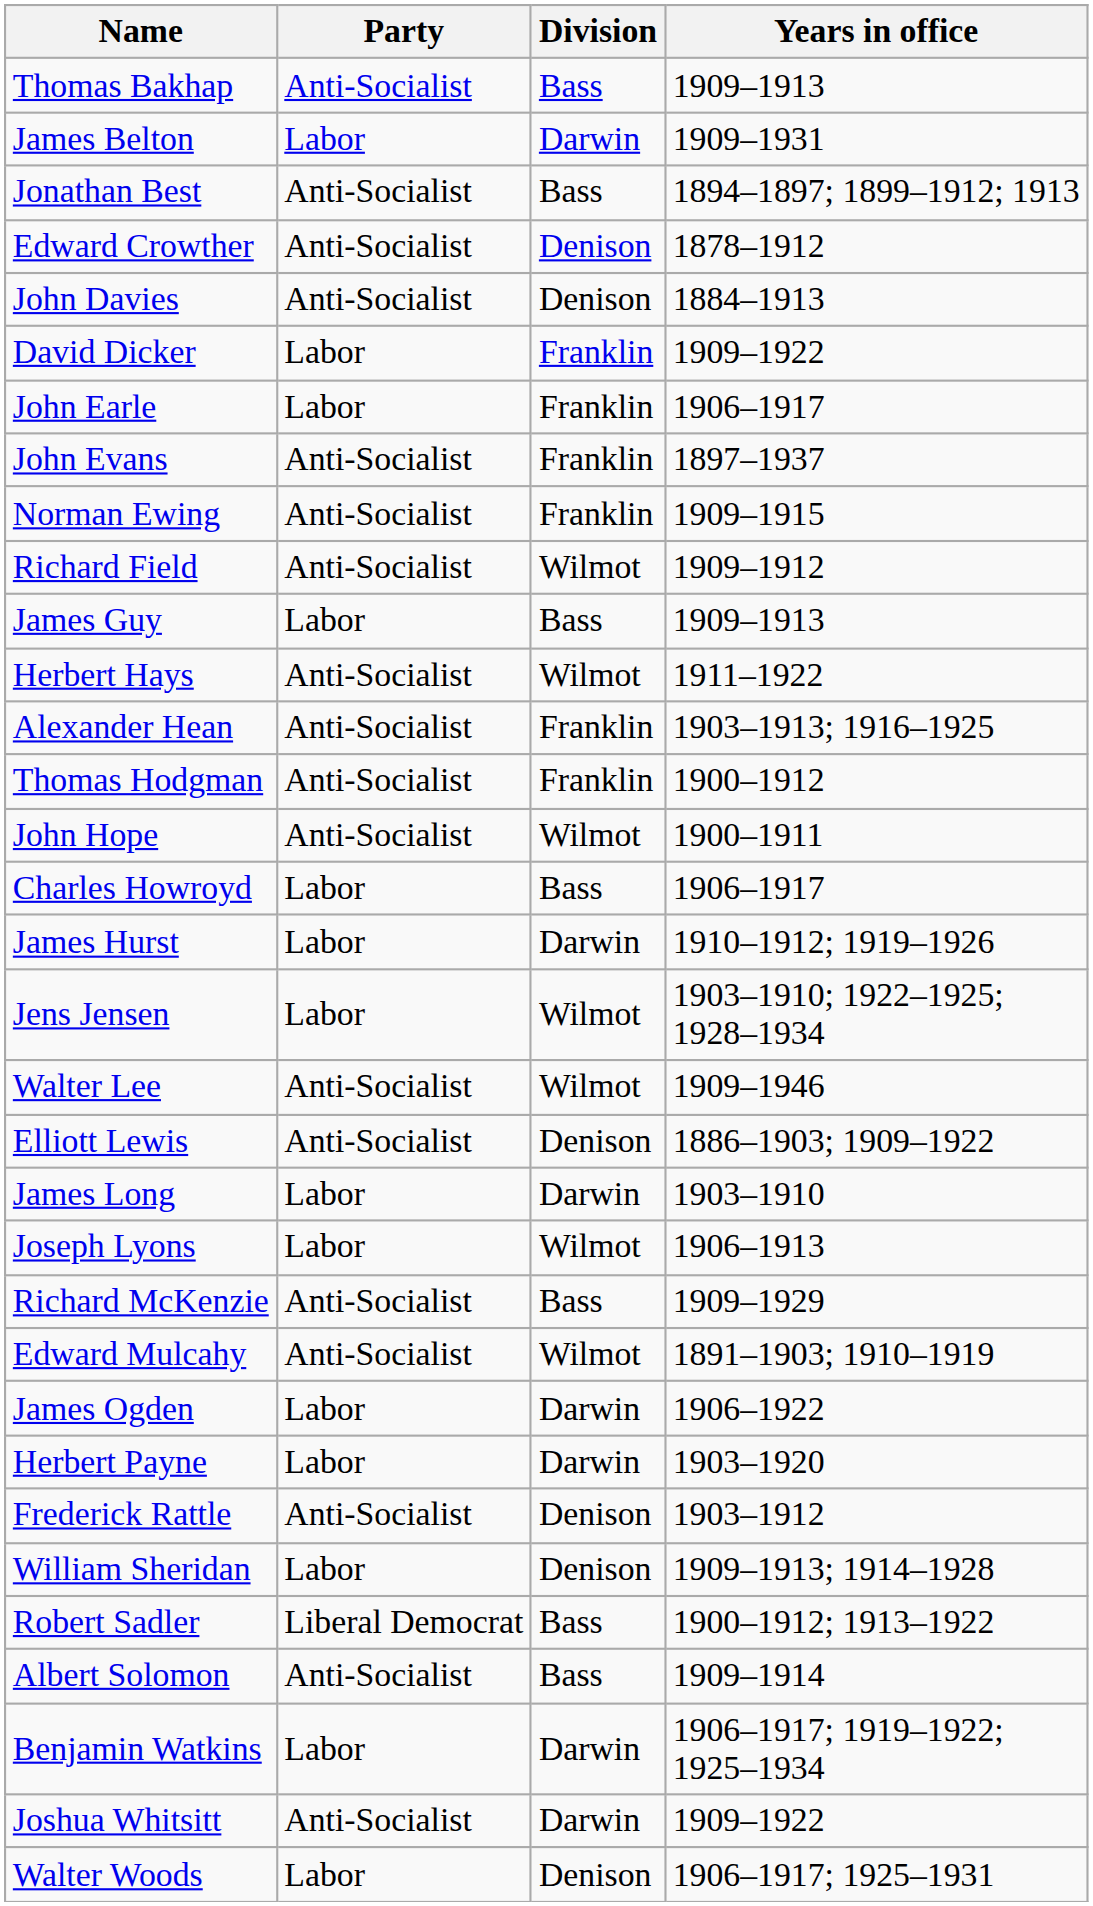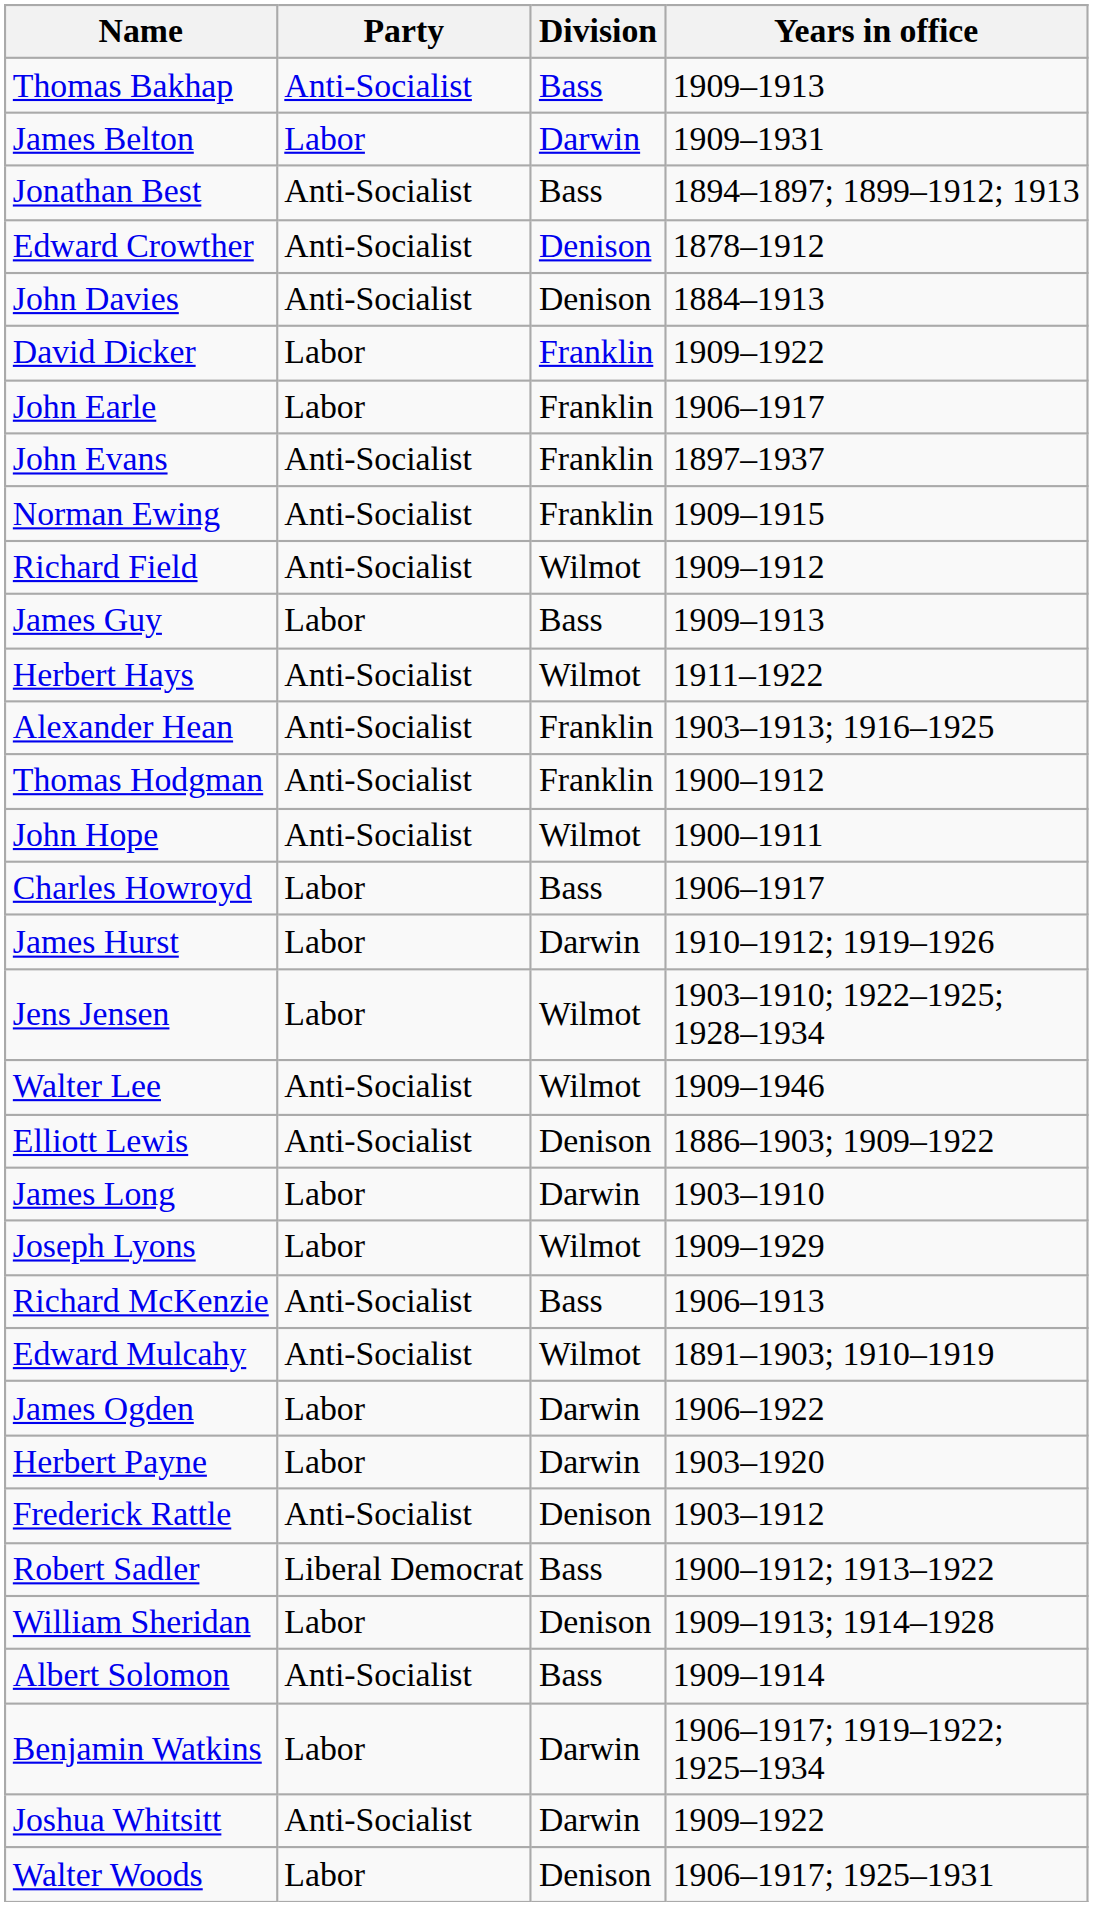 <table class="wikitable sortable">
 <tr>
 <th><strong>Name</strong></th>
 <th><strong>Party</strong></th>
 <th><strong>Division</strong></th>
 <th><strong>Years in office</strong></th>
 </tr>
 <tr>
 <td><a href='#'>Thomas Bakhap</a></td>
 <td><a href='#'>Anti-Socialist</a></td>
 <td><a href='#'>Bass</a></td>
 <td>1909–1913</td>
 </tr>
 <tr>
 <td><a href='#'>James Belton</a></td>
 <td><a href='#'>Labor</a></td>
 <td><a href='#'>Darwin</a></td>
 <td>1909–1931</td>
 </tr>
 <tr>
 <td><a href='#'>Jonathan Best</a></td>
 <td>Anti-Socialist</td>
 <td>Bass</td>
 <td>1894–1897; 1899–1912; 1913</td>
 </tr>
 <tr>
 <td><a href='#'>Edward Crowther</a></td>
 <td>Anti-Socialist</td>
 <td><a href='#'>Denison</a></td>
 <td>1878–1912</td>
 </tr>
 <tr>
 <td><a href='#'>John Davies</a></td>
 <td>Anti-Socialist</td>
 <td>Denison</td>
 <td>1884–1913</td>
 </tr>
 <tr>
 <td><a href='#'>David Dicker</a></td>
 <td>Labor</td>
 <td><a href='#'>Franklin</a></td>
 <td>1909–1922</td>
 </tr>
 <tr>
 <td><a href='#'>John Earle</a></td>
 <td>Labor</td>
 <td>Franklin</td>
 <td>1906–1917</td>
 </tr>
 <tr>
 <td><a href='#'>John Evans</a></td>
 <td>Anti-Socialist</td>
 <td>Franklin</td>
 <td>1897–1937</td>
 </tr>
 <tr>
 <td><a href='#'>Norman Ewing</a></td>
 <td>Anti-Socialist</td>
 <td>Franklin</td>
 <td>1909–1915</td>
 </tr>
 <tr>
 <td><a href='#'>Richard Field</a></td>
 <td>Anti-Socialist</td>
 <td>Wilmot</td>
 <td>1909–1912</td>
 </tr>
 <tr>
 <td><a href='#'>James Guy</a></td>
 <td>Labor</td>
 <td>Bass</td>
 <td>1909–1913</td>
 </tr>
 <tr>
 <td><a href='#'>Herbert Hays</a></td>
 <td>Anti-Socialist</td>
 <td>Wilmot</td>
 <td>1911–1922</td>
 </tr>
 <tr>
 <td><a href='#'>Alexander Hean</a></td>
 <td>Anti-Socialist</td>
 <td>Franklin</td>
 <td>1903–1913; 1916–1925</td>
 </tr>
 <tr>
 <td><a href='#'>Thomas Hodgman</a></td>
 <td>Anti-Socialist</td>
 <td>Franklin</td>
 <td>1900–1912</td>
 </tr>
 <tr>
 <td><a href='#'>John Hope</a></td>
 <td>Anti-Socialist</td>
 <td>Wilmot</td>
 <td>1900–1911</td>
 </tr>
 <tr>
 <td><a href='#'>Charles Howroyd</a></td>
 <td>Labor</td>
 <td>Bass</td>
 <td>1906–1917</td>
 </tr>
 <tr>
 <td><a href='#'>James Hurst</a></td>
 <td>Labor</td>
 <td>Darwin</td>
 <td>1910–1912; 1919–1926</td>
 </tr>
 <tr>
 <td><a href='#'>Jens Jensen</a></td>
 <td>Labor</td>
 <td>Wilmot</td>
 <td>1903–1910; 1922–1925;<br>1928–1934</td>
 </tr>
 <tr>
 <td><a href='#'>Walter Lee</a></td>
 <td>Anti-Socialist</td>
 <td>Wilmot</td>
 <td>1909–1946</td>
 </tr>
 <tr>
 <td><a href='#'>Elliott Lewis</a></td>
 <td>Anti-Socialist</td>
 <td>Denison</td>
 <td>1886–1903; 1909–1922</td>
 </tr>
 <tr>
 <td><a href='#'>James Long</a></td>
 <td>Labor</td>
 <td>Darwin</td>
 <td>1903–1910</td>
 </tr>
 <tr>
 <td><a href='#'>Joseph Lyons</a></td>
 <td>Labor</td>
 <td>Wilmot</td>
-<td>1906–1913</td>
+<td>1909–1929</td>
 </tr>
 <tr>
 <td><a href='#'>Richard McKenzie</a></td>
 <td>Anti-Socialist</td>
 <td>Bass</td>
-<td>1909–1929</td>
+<td>1906–1913</td>
 </tr>
 <tr>
 <td><a href='#'>Edward Mulcahy</a></td>
 <td>Anti-Socialist</td>
 <td>Wilmot</td>
 <td>1891–1903; 1910–1919</td>
 </tr>
 <tr>
 <td><a href='#'>James Ogden</a></td>
 <td>Labor</td>
 <td>Darwin</td>
 <td>1906–1922</td>
 </tr>
 <tr>
 <td><a href='#'>Herbert Payne</a></td>
 <td>Labor</td>
 <td>Darwin</td>
 <td>1903–1920</td>
 </tr>
 <tr>
 <td><a href='#'>Frederick Rattle</a></td>
 <td>Anti-Socialist</td>
 <td>Denison</td>
 <td>1903–1912</td>
 </tr>
 <tr>
+<td><a href='#'>Robert Sadler</a></td>
+<td>Liberal Democrat</td>
+<td>Bass</td>
+<td>1900–1912; 1913–1922</td>
+</tr>
+<tr>
 <td><a href='#'>William Sheridan</a></td>
 <td>Labor</td>
 <td>Denison</td>
 <td>1909–1913; 1914–1928</td>
-</tr>
-<tr>
-<td><a href='#'>Robert Sadler</a></td>
-<td>Liberal Democrat</td>
-<td>Bass</td>
-<td>1900–1912; 1913–1922</td>
 </tr>
 <tr>
 <td><a href='#'>Albert Solomon</a></td>
 <td>Anti-Socialist</td>
 <td>Bass</td>
 <td>1909–1914</td>
 </tr>
 <tr>
 <td><a href='#'>Benjamin Watkins</a></td>
 <td>Labor</td>
 <td>Darwin</td>
 <td>1906–1917; 1919–1922;<br>1925–1934</td>
 </tr>
 <tr>
 <td><a href='#'>Joshua Whitsitt</a></td>
 <td>Anti-Socialist</td>
 <td>Darwin</td>
 <td>1909–1922</td>
 </tr>
 <tr>
 <td><a href='#'>Walter Woods</a></td>
 <td>Labor</td>
 <td>Denison</td>
 <td>1906–1917; 1925–1931</td>
 </tr>
 </table>
